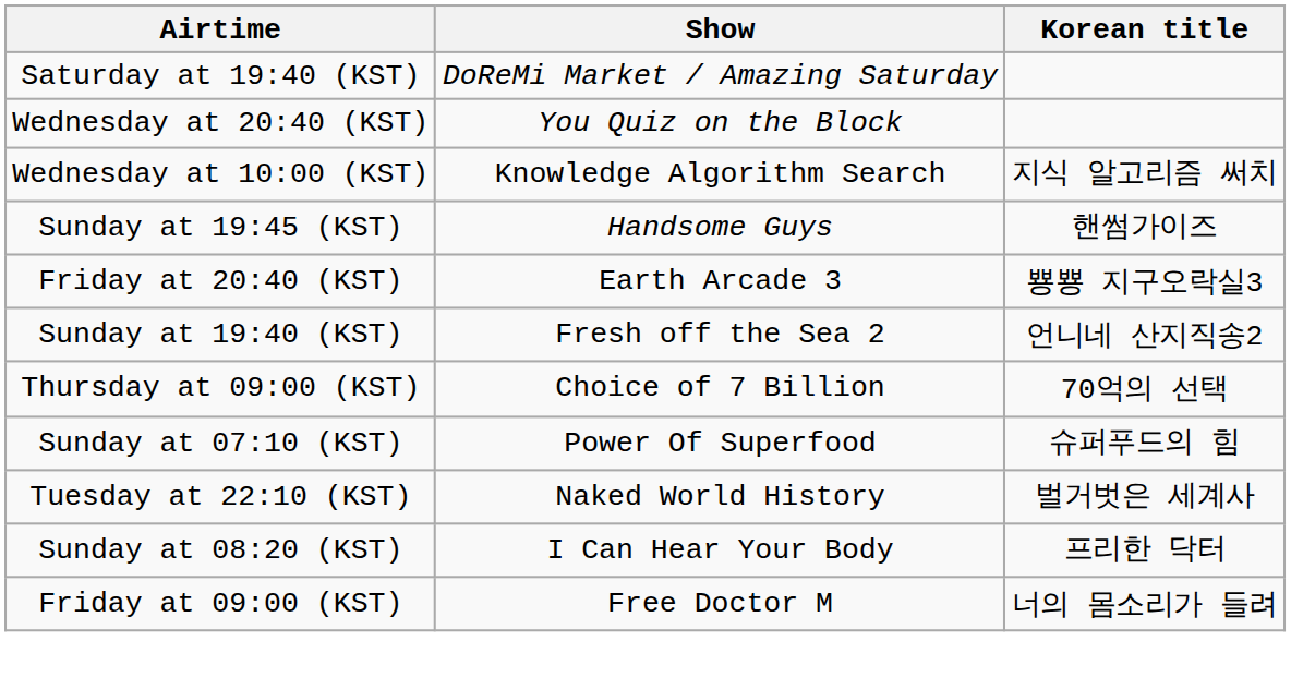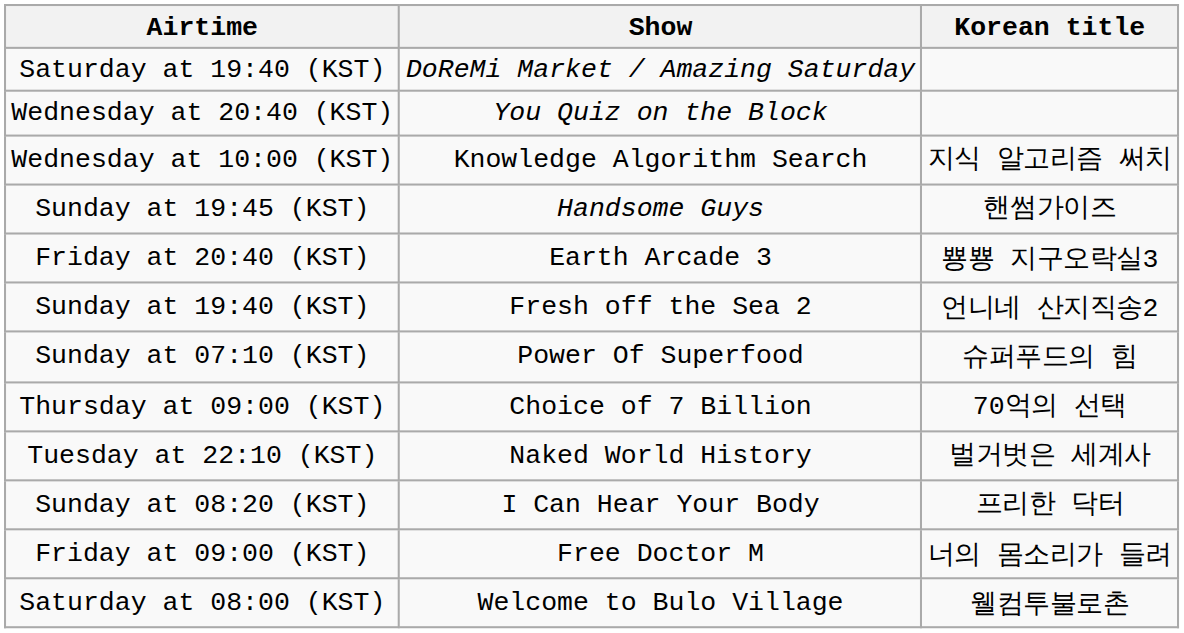 <table class="wikitable" style="text-align:center">
 <tr>
 <th>Airtime</th>
 <th>Show</th>
 <th>Korean title</th>
 </tr>
 <tr>
 <td>Saturday at 19:40 (KST)</td>
 <td><em>DoReMi Market / Amazing Saturday</em></td>
 <td></td>
 </tr>
 <tr>
 <td>Wednesday at 20:40 (KST)</td>
 <td><em>You Quiz on the Block</em></td>
 <td></td>
 </tr>
 <tr>
 <td>Wednesday at 10:00 (KST)</td>
 <td>Knowledge Algorithm Search</td>
 <td>지식 알고리즘 써치</td>
 </tr>
 <tr>
 <td>Sunday at 19:45 (KST)</td>
 <td><em>Handsome Guys</em></td>
 <td>핸썸가이즈</td>
 </tr>
 <tr>
 <td>Friday at 20:40 (KST)</td>
 <td>Earth Arcade 3</td>
 <td>뿅뿅 지구오락실3</td>
 </tr>
 <tr>
 <td>Sunday at 19:40 (KST)</td>
 <td>Fresh off the Sea 2</td>
 <td>언니네 산지직송2</td>
 </tr>
 <tr>
+<td>Sunday at 07:10 (KST)</td>
+<td>Power Of Superfood</td>
+<td>슈퍼푸드의 힘</td>
+</tr>
+<tr>
 <td>Thursday at 09:00 (KST)</td>
 <td>Choice of 7 Billion</td>
 <td>70억의 선택</td>
-</tr>
-<tr>
-<td>Sunday at 07:10 (KST)</td>
-<td>Power Of Superfood</td>
-<td>슈퍼푸드의 힘</td>
 </tr>
 <tr>
 <td>Tuesday at 22:10 (KST)</td>
 <td>Naked World History</td>
 <td>벌거벗은 세계사</td>
 </tr>
 <tr>
 <td>Sunday at 08:20 (KST)</td>
 <td>I Can Hear Your Body</td>
 <td>프리한 닥터</td>
 </tr>
 <tr>
 <td>Friday at 09:00 (KST)</td>
 <td>Free Doctor M</td>
 <td>너의 몸소리가 들려</td>
 </tr>
+<tr>
+<td>Saturday at 08:00 (KST)</td>
+<td>Welcome to Bulo Village</td>
+<td>웰컴투불로촌</td>
+</tr>
 </table>
